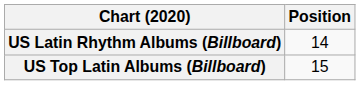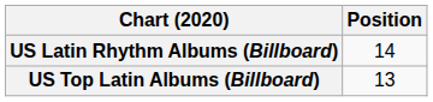 <table class="wikitable sortable plainrowheaders" style="text-align:center">
 <tr>
 <th scope="col">Chart (2020)</th>
 <th scope="col">Position</th>
 </tr>
 <tr>
 <th scope="row">US Latin Rhythm Albums (<em>Billboard</em>)</th>
 <td>14</td>
 </tr>
 <tr>
 <th scope="row">US Top Latin Albums (<em>Billboard</em>)</th>
-<td>15</td>
+<td>13</td>
 </tr>
 </table>
